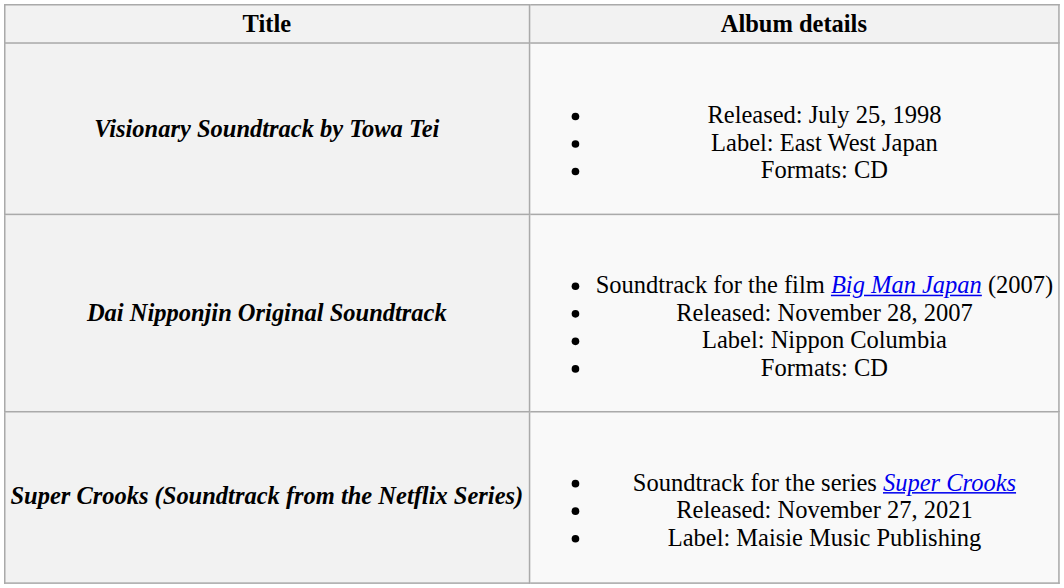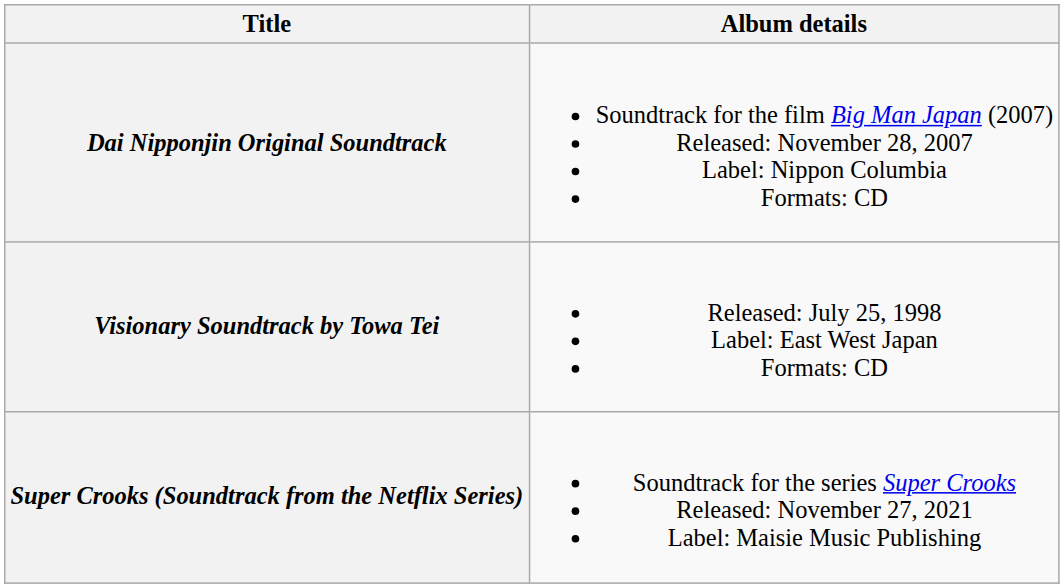 <table class="wikitable plainrowheaders" style="text-align:center;">
 <tr>
 <th>Title</th>
 <th>Album details</th>
 </tr>
 <tr>
+<th scope="row"><em>Dai Nipponjin Original Soundtrack</em></th>
+<td><br><ul><li>Soundtrack for the film <em><a href='#'>Big Man Japan</a></em> (2007)</li><li>Released: November 28, 2007</li><li>Label: Nippon Columbia</li><li>Formats: CD</li></ul></td>
+</tr>
+<tr>
 <th scope="row"><em>Visionary Soundtrack by Towa Tei</em></th>
 <td><br><ul><li>Released: July 25, 1998</li><li>Label: East West Japan</li><li>Formats: CD</li></ul></td>
-</tr>
-<tr>
-<th scope="row"><em>Dai Nipponjin Original Soundtrack</em></th>
-<td><br><ul><li>Soundtrack for the film <em><a href='#'>Big Man Japan</a></em> (2007)</li><li>Released: November 28, 2007</li><li>Label: Nippon Columbia</li><li>Formats: CD</li></ul></td>
 </tr>
 <tr>
 <th scope="row"><em>Super Crooks (Soundtrack from the Netflix Series)</em></th>
 <td><br><ul><li>Soundtrack for the series <em><a href='#'>Super Crooks</a></em></li><li>Released: November 27, 2021</li><li>Label: Maisie Music Publishing</li></ul></td>
 </tr>
 </table>
